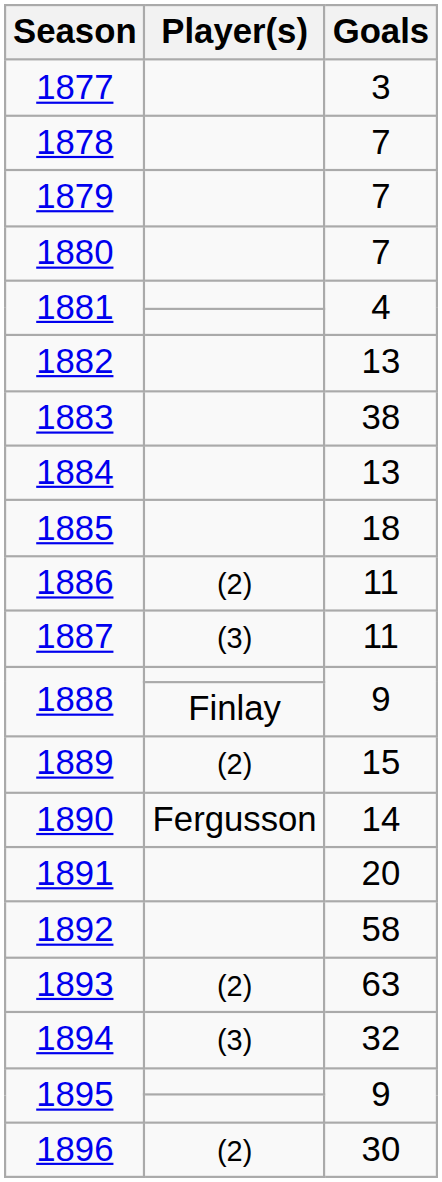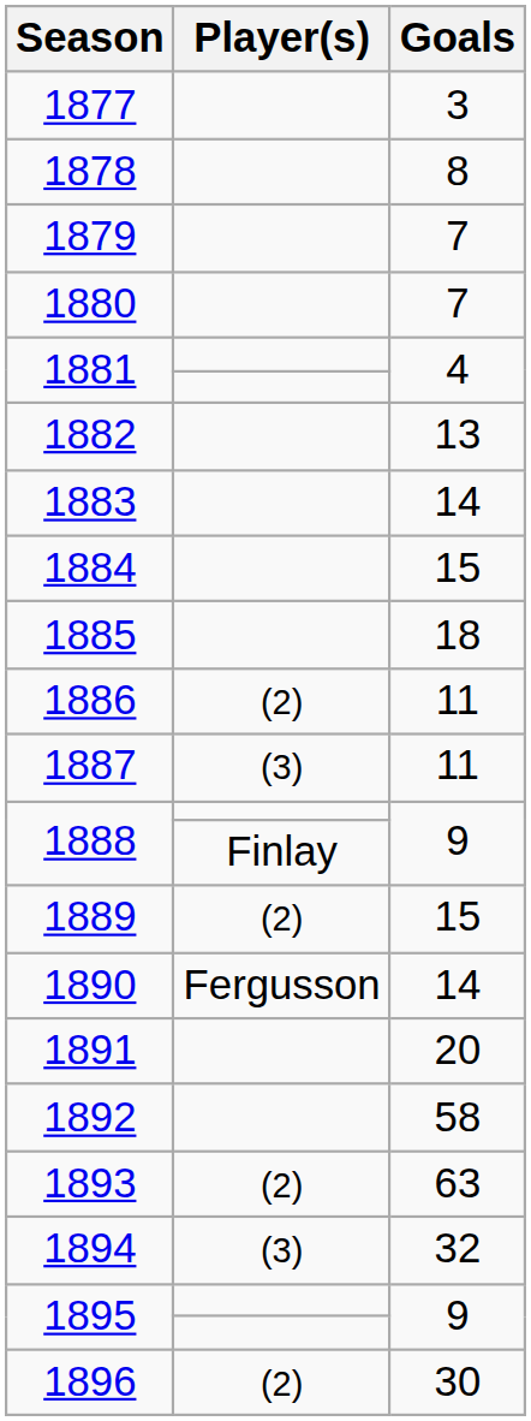 <table class="wikitable sortable" style="text-align:center">
 <tr>
 <th>Season</th>
 <th>Player(s)</th>
 <th>Goals</th>
 </tr>
 <tr>
 <td><a href='#'>1877</a></td>
 <td></td>
 <td>3</td>
 </tr>
 <tr>
 <td><a href='#'>1878</a></td>
 <td></td>
-<td>7</td>
+<td>8</td>
 </tr>
 <tr>
 <td><a href='#'>1879</a></td>
 <td></td>
 <td>7</td>
 </tr>
 <tr>
 <td><a href='#'>1880</a></td>
 <td></td>
 <td>7</td>
 </tr>
 <tr>
 <td rowspan="2"><a href='#'>1881</a></td>
 <td></td>
 <td rowspan="2">4</td>
 </tr>
 <tr>
 <td></td>
 </tr>
 <tr>
 <td><a href='#'>1882</a></td>
 <td></td>
 <td>13</td>
 </tr>
 <tr>
 <td><a href='#'>1883</a></td>
 <td></td>
-<td>38</td>
+<td>14</td>
 </tr>
 <tr>
 <td><a href='#'>1884</a></td>
 <td></td>
-<td>13</td>
+<td>15</td>
 </tr>
 <tr>
 <td><a href='#'>1885</a></td>
 <td></td>
 <td>18</td>
 </tr>
 <tr>
 <td><a href='#'>1886</a></td>
 <td> <small>(2)</small></td>
 <td>11</td>
 </tr>
 <tr>
 <td><a href='#'>1887</a></td>
 <td> <small>(3)</small></td>
 <td>11</td>
 </tr>
 <tr>
 <td rowspan="2"><a href='#'>1888</a></td>
 <td></td>
 <td rowspan="2">9</td>
 </tr>
 <tr>
 <td>Finlay</td>
 </tr>
 <tr>
 <td><a href='#'>1889</a></td>
 <td> <small>(2)</small></td>
 <td>15</td>
 </tr>
 <tr>
 <td><a href='#'>1890</a></td>
 <td>Fergusson</td>
 <td>14</td>
 </tr>
 <tr>
 <td><a href='#'>1891</a></td>
 <td></td>
 <td>20</td>
 </tr>
 <tr>
 <td><a href='#'>1892</a></td>
 <td></td>
 <td>58</td>
 </tr>
 <tr>
 <td><a href='#'>1893</a></td>
 <td> <small>(2)</small></td>
 <td>63</td>
 </tr>
 <tr>
 <td><a href='#'>1894</a></td>
 <td> <small>(3)</small></td>
 <td>32</td>
 </tr>
 <tr>
 <td rowspan="2"><a href='#'>1895</a></td>
 <td></td>
 <td rowspan="2">9</td>
 </tr>
 <tr>
 <td></td>
 </tr>
 <tr>
 <td><a href='#'>1896</a></td>
 <td> <small>(2)</small></td>
 <td>30</td>
 </tr>
 </table>
